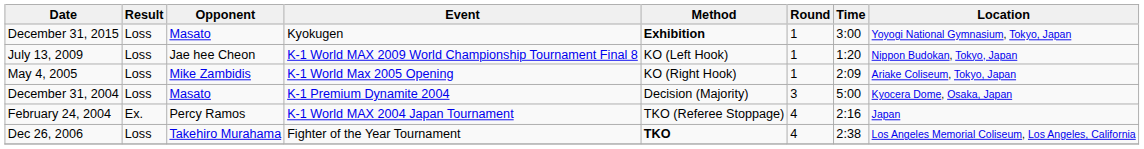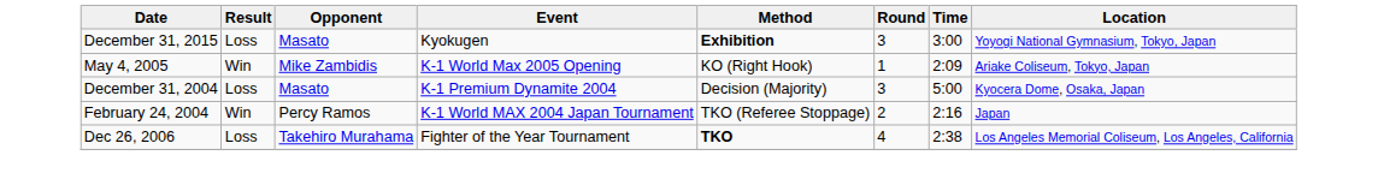 <table class="wikitable" style="margin:0.5em auto; font-size:85%;">
 <tr>
 <td align="center" style="border-style: none none solid solid; background: #f0f0f0"><strong>Date</strong></td>
 <td align="center" style="border-style: none none solid solid; background: #f0f0f0"><strong>Result</strong></td>
 <td align="center" style="border-style: none none solid solid; background: #f0f0f0"><strong>Opponent</strong></td>
 <td align="center" style="border-style: none none solid solid; background: #f0f0f0"><strong>Event</strong></td>
 <td align="center" style="border-style: none none solid solid; background: #f0f0f0"><strong>Method</strong></td>
 <td align="center" style="border-style: none none solid solid; background: #f0f0f0"><strong>Round</strong></td>
 <td align="center" style="border-style: none none solid solid; background: #f0f0f0"><strong>Time</strong></td>
 <td align="center" style="border-style: none none solid solid; background: #f0f0f0"><strong>Location</strong></td>
 </tr>
 <tr>
 <td>December 31, 2015</td>
 <td>Loss</td>
 <td><a href='#'>Masato</a></td>
 <td>Kyokugen</td>
 <td><strong>Exhibition</strong></td>
-<td>1</td>
+<td>3</td>
 <td>3:00</td>
 <td><small> <a href='#'>Yoyogi National Gymnasium</a>, <a href='#'>Tokyo, Japan</a></small></td>
 </tr>
 <tr>
-<td>July 13, 2009</td>
-<td>Loss</td>
-<td>Jae hee Cheon</td>
-<td><a href='#'>K-1 World MAX 2009 World Championship Tournament Final 8</a></td>
-<td>KO (Left Hook)</td>
-<td>1</td>
-<td>1:20</td>
-<td><small> <a href='#'>Nippon Budokan</a>, <a href='#'>Tokyo, Japan</a></small></td>
-</tr>
-<tr>
 <td>May 4, 2005</td>
-<td>Loss</td>
+<td>Win</td>
 <td><a href='#'>Mike Zambidis</a></td>
 <td><a href='#'>K-1 World Max 2005 Opening</a></td>
 <td>KO (Right Hook)</td>
 <td>1</td>
 <td>2:09</td>
 <td><small> <a href='#'>Ariake Coliseum</a>, <a href='#'>Tokyo, Japan</a></small></td>
 </tr>
 <tr>
 <td>December 31, 2004</td>
 <td>Loss</td>
 <td><a href='#'>Masato</a></td>
 <td><a href='#'>K-1 Premium Dynamite 2004</a></td>
 <td>Decision (Majority)</td>
 <td>3</td>
 <td>5:00</td>
 <td><small> <a href='#'>Kyocera Dome</a>, <a href='#'>Osaka, Japan</a></small></td>
 </tr>
 <tr>
 <td>February 24, 2004</td>
-<td>Ex.</td>
+<td>Win</td>
 <td>Percy Ramos</td>
 <td><a href='#'>K-1 World MAX 2004 Japan Tournament</a></td>
 <td>TKO (Referee Stoppage)</td>
-<td>4</td>
+<td>2</td>
 <td>2:16</td>
 <td><small> <a href='#'>Japan</a></small></td>
 </tr>
 <tr>
 <td>Dec 26, 2006</td>
 <td>Loss</td>
 <td><a href='#'>Takehiro Murahama</a></td>
 <td>Fighter of the Year Tournament</td>
 <td><strong>TKO</strong></td>
 <td>4</td>
 <td>2:38</td>
 <td><small> <a href='#'>Los Angeles Memorial Coliseum</a>, <a href='#'>Los Angeles, California</a></small></td>
 </tr>
 <tr>
 </tr>
 </table>
